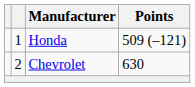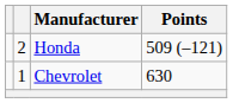 <table class="wikitable" style="font-size: 95%;">
 <tr>
 <th scope="col"></th>
 <th scope="col"></th>
 <th scope="col">Manufacturer</th>
 <th scope="col">Points</th>
 </tr>
 <tr>
 <td align="left"></td>
-<td align="center">1</td>
+<td align="center">2</td>
 <td><a href='#'>Honda</a></td>
 <td>509 (–121)</td>
 </tr>
 <tr>
 <td align="left"></td>
-<td align="center">2</td>
+<td align="center">1</td>
 <td><a href='#'>Chevrolet</a></td>
 <td>630</td>
 </tr>
 <tr>
 <th colspan=4></th>
 </tr>
 </table>
